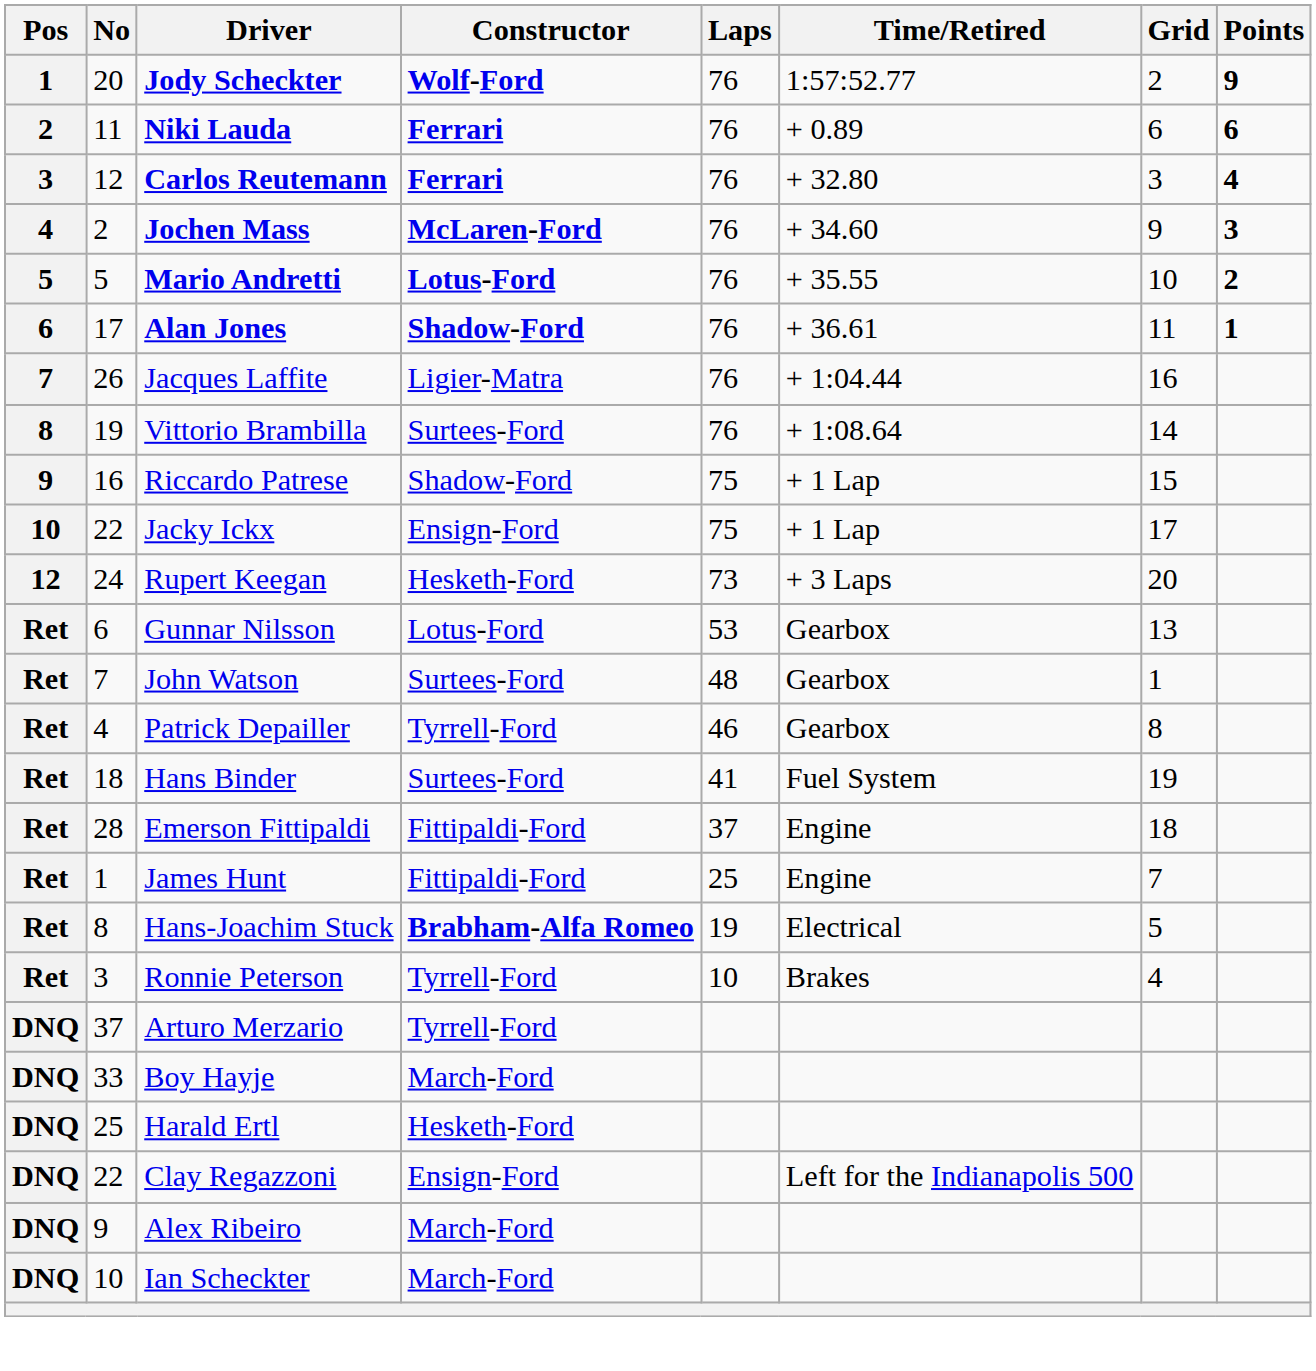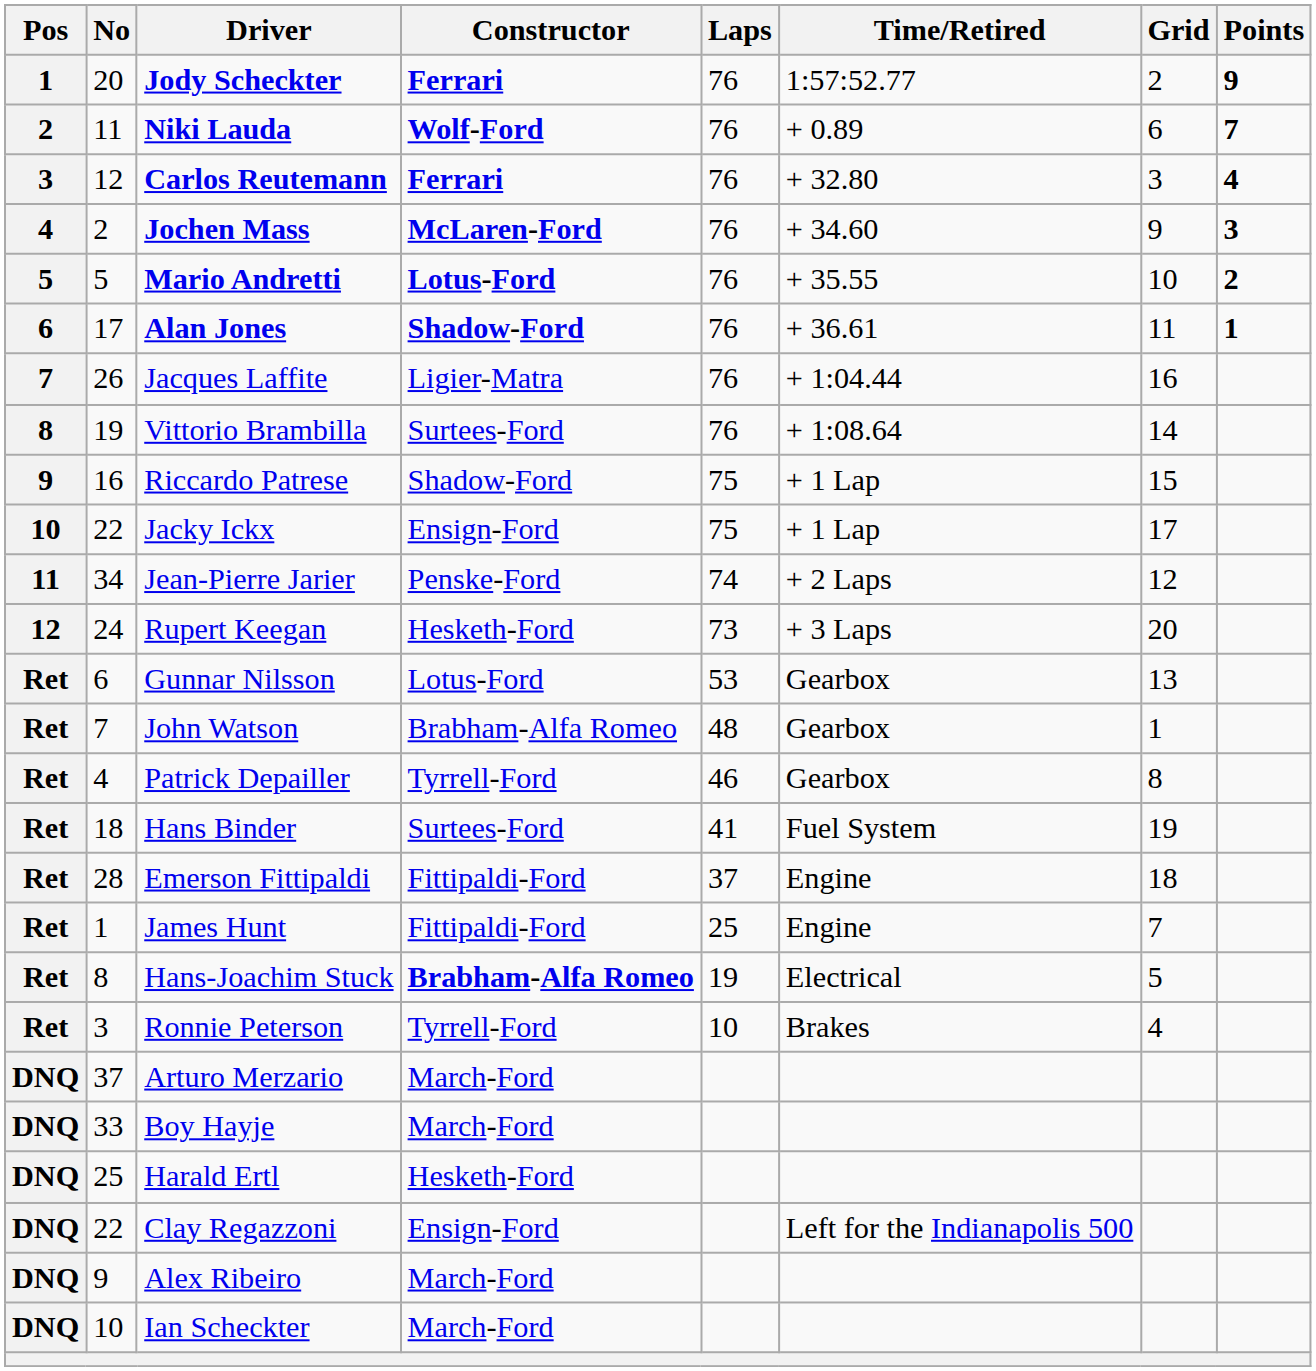 <table class="wikitable" style="font-size: 95%;">
 <tr>
 <th>Pos</th>
 <th>No</th>
 <th>Driver</th>
 <th>Constructor</th>
 <th>Laps</th>
 <th>Time/Retired</th>
 <th>Grid</th>
 <th>Points</th>
 </tr>
 <tr>
 <th>1</th>
 <td>20</td>
 <td> <strong><a href='#'>Jody Scheckter</a></strong></td>
-<td><strong><a href='#'>Wolf</a>-<a href='#'>Ford</a></strong></td>
+<td><strong><a href='#'>Ferrari</a></strong></td>
 <td>76</td>
 <td>1:57:52.77</td>
 <td>2</td>
 <td><strong>9</strong></td>
 </tr>
 <tr>
 <th>2</th>
 <td>11</td>
 <td> <strong><a href='#'>Niki Lauda</a></strong></td>
-<td><strong><a href='#'>Ferrari</a></strong></td>
+<td><strong><a href='#'>Wolf</a>-<a href='#'>Ford</a></strong></td>
 <td>76</td>
 <td>+ 0.89</td>
 <td>6</td>
-<td><strong>6</strong></td>
+<td><strong>7</strong></td>
 </tr>
 <tr>
 <th>3</th>
 <td>12</td>
 <td> <strong><a href='#'>Carlos Reutemann</a></strong></td>
 <td><strong><a href='#'>Ferrari</a></strong></td>
 <td>76</td>
 <td>+ 32.80</td>
 <td>3</td>
 <td><strong>4</strong></td>
 </tr>
 <tr>
 <th>4</th>
 <td>2</td>
 <td> <strong><a href='#'>Jochen Mass</a></strong></td>
 <td><strong><a href='#'>McLaren</a>-<a href='#'>Ford</a></strong></td>
 <td>76</td>
 <td>+ 34.60</td>
 <td>9</td>
 <td><strong>3</strong></td>
 </tr>
 <tr>
 <th>5</th>
 <td>5</td>
 <td> <strong><a href='#'>Mario Andretti</a></strong></td>
 <td><strong><a href='#'>Lotus</a>-<a href='#'>Ford</a></strong></td>
 <td>76</td>
 <td>+ 35.55</td>
 <td>10</td>
 <td><strong>2</strong></td>
 </tr>
 <tr>
 <th>6</th>
 <td>17</td>
 <td> <strong><a href='#'>Alan Jones</a></strong></td>
 <td><strong><a href='#'>Shadow</a>-<a href='#'>Ford</a></strong></td>
 <td>76</td>
 <td>+ 36.61</td>
 <td>11</td>
 <td><strong>1</strong></td>
 </tr>
 <tr>
 <th>7</th>
 <td>26</td>
 <td> <a href='#'>Jacques Laffite</a></td>
 <td><a href='#'>Ligier</a>-<a href='#'>Matra</a></td>
 <td>76</td>
 <td>+ 1:04.44</td>
 <td>16</td>
 <td> </td>
 </tr>
 <tr>
 <th>8</th>
 <td>19</td>
 <td> <a href='#'>Vittorio Brambilla</a></td>
 <td><a href='#'>Surtees</a>-<a href='#'>Ford</a></td>
 <td>76</td>
 <td>+ 1:08.64</td>
 <td>14</td>
 <td> </td>
 </tr>
 <tr>
 <th>9</th>
 <td>16</td>
 <td> <a href='#'>Riccardo Patrese</a></td>
 <td><a href='#'>Shadow</a>-<a href='#'>Ford</a></td>
 <td>75</td>
 <td>+ 1 Lap</td>
 <td>15</td>
 <td> </td>
 </tr>
 <tr>
 <th>10</th>
 <td>22</td>
 <td> <a href='#'>Jacky Ickx</a></td>
 <td><a href='#'>Ensign</a>-<a href='#'>Ford</a></td>
 <td>75</td>
 <td>+ 1 Lap</td>
 <td>17</td>
 <td> </td>
 </tr>
 <tr>
+<th>11</th>
+<td>34</td>
+<td> <a href='#'>Jean-Pierre Jarier</a></td>
+<td><a href='#'>Penske</a>-<a href='#'>Ford</a></td>
+<td>74</td>
+<td>+ 2 Laps</td>
+<td>12</td>
+<td> </td>
+</tr>
+<tr>
 <th>12</th>
 <td>24</td>
 <td> <a href='#'>Rupert Keegan</a></td>
 <td><a href='#'>Hesketh</a>-<a href='#'>Ford</a></td>
 <td>73</td>
 <td>+ 3 Laps</td>
 <td>20</td>
 <td> </td>
 </tr>
 <tr>
 <th>Ret</th>
 <td>6</td>
 <td> <a href='#'>Gunnar Nilsson</a></td>
 <td><a href='#'>Lotus</a>-<a href='#'>Ford</a></td>
 <td>53</td>
 <td>Gearbox</td>
 <td>13</td>
 <td> </td>
 </tr>
 <tr>
 <th>Ret</th>
 <td>7</td>
 <td> <a href='#'>John Watson</a></td>
-<td><a href='#'>Surtees</a>-<a href='#'>Ford</a></td>
+<td><a href='#'>Brabham</a>-<a href='#'>Alfa Romeo</a></td>
 <td>48</td>
 <td>Gearbox</td>
 <td>1</td>
 <td> </td>
 </tr>
 <tr>
 <th>Ret</th>
 <td>4</td>
 <td> <a href='#'>Patrick Depailler</a></td>
 <td><a href='#'>Tyrrell</a>-<a href='#'>Ford</a></td>
 <td>46</td>
 <td>Gearbox</td>
 <td>8</td>
 <td> </td>
 </tr>
 <tr>
 <th>Ret</th>
 <td>18</td>
 <td> <a href='#'>Hans Binder</a></td>
 <td><a href='#'>Surtees</a>-<a href='#'>Ford</a></td>
 <td>41</td>
 <td>Fuel System</td>
 <td>19</td>
 <td> </td>
 </tr>
 <tr>
 <th>Ret</th>
 <td>28</td>
 <td> <a href='#'>Emerson Fittipaldi</a></td>
 <td><a href='#'>Fittipaldi</a>-<a href='#'>Ford</a></td>
 <td>37</td>
 <td>Engine</td>
 <td>18</td>
 <td> </td>
 </tr>
 <tr>
 <th>Ret</th>
 <td>1</td>
 <td> <a href='#'>James Hunt</a></td>
 <td><a href='#'>Fittipaldi</a>-<a href='#'>Ford</a></td>
 <td>25</td>
 <td>Engine</td>
 <td>7</td>
 <td> </td>
 </tr>
 <tr>
 <th>Ret</th>
 <td>8</td>
 <td> <a href='#'>Hans-Joachim Stuck</a></td>
 <td><strong><a href='#'>Brabham</a>-<a href='#'>Alfa Romeo</a></strong></td>
 <td>19</td>
 <td>Electrical</td>
 <td>5</td>
 <td> </td>
 </tr>
 <tr>
 <th>Ret</th>
 <td>3</td>
 <td> <a href='#'>Ronnie Peterson</a></td>
 <td><a href='#'>Tyrrell</a>-<a href='#'>Ford</a></td>
 <td>10</td>
 <td>Brakes</td>
 <td>4</td>
 <td> </td>
 </tr>
 <tr>
 <th>DNQ</th>
 <td>37</td>
 <td> <a href='#'>Arturo Merzario</a></td>
-<td><a href='#'>Tyrrell</a>-<a href='#'>Ford</a></td>
+<td><a href='#'>March</a>-<a href='#'>Ford</a></td>
 <td> </td>
 <td> </td>
 <td> </td>
 <td> </td>
 </tr>
 <tr>
 <th>DNQ</th>
 <td>33</td>
 <td> <a href='#'>Boy Hayje</a></td>
 <td><a href='#'>March</a>-<a href='#'>Ford</a></td>
 <td> </td>
 <td> </td>
 <td> </td>
 <td> </td>
 </tr>
 <tr>
 <th>DNQ</th>
 <td>25</td>
 <td> <a href='#'>Harald Ertl</a></td>
 <td><a href='#'>Hesketh</a>-<a href='#'>Ford</a></td>
 <td> </td>
 <td> </td>
 <td> </td>
 <td> </td>
 </tr>
 <tr>
 <th>DNQ</th>
 <td>22</td>
 <td> <a href='#'>Clay Regazzoni</a></td>
 <td><a href='#'>Ensign</a>-<a href='#'>Ford</a></td>
 <td> </td>
 <td>Left for the <a href='#'>Indianapolis 500</a></td>
 <td> </td>
 <td> </td>
 </tr>
 <tr>
 <th>DNQ</th>
 <td>9</td>
 <td> <a href='#'>Alex Ribeiro</a></td>
 <td><a href='#'>March</a>-<a href='#'>Ford</a></td>
 <td> </td>
 <td> </td>
 <td> </td>
 <td> </td>
 </tr>
 <tr>
 <th>DNQ</th>
 <td>10</td>
 <td> <a href='#'>Ian Scheckter</a></td>
 <td><a href='#'>March</a>-<a href='#'>Ford</a></td>
 <td> </td>
 <td> </td>
 <td> </td>
 <td> </td>
 </tr>
 <tr>
 <th colspan="8"></th>
 </tr>
 </table>
